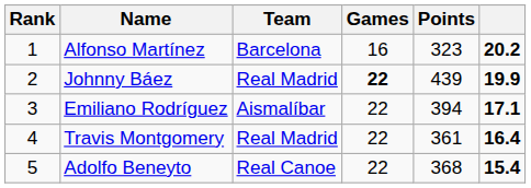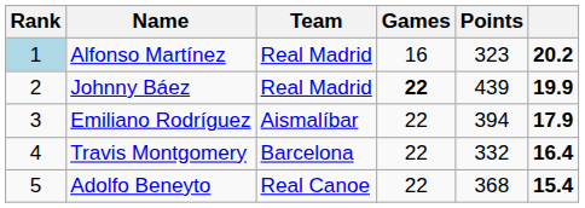 <table class="wikitable" style="text-align: center;">
 <tr>
 <th>Rank</th>
 <th>Name</th>
 <th>Team</th>
 <th>Games</th>
 <th>Points</th>
 <th></th>
 </tr>
 <tr>
-<td>1</td>
+<td style="background: lightblue;">1</td>
 <td style="text-align:left;"> <a href='#'>Alfonso Martínez</a></td>
-<td style="text-align:left;"><a href='#'>Barcelona</a></td>
+<td style="text-align:left;"><a href='#'>Real Madrid</a></td>
 <td>16</td>
 <td>323</td>
 <td><strong>20.2</strong></td>
 </tr>
 <tr>
 <td>2</td>
 <td style="text-align:left;"> <a href='#'>Johnny Báez</a></td>
 <td style="text-align:left;"><a href='#'>Real Madrid</a></td>
 <td><strong>22</strong></td>
 <td>439</td>
 <td><strong>19.9</strong></td>
 </tr>
 <tr>
 <td>3</td>
 <td style="text-align:left;"> <a href='#'>Emiliano Rodríguez</a></td>
 <td style="text-align:left;"><a href='#'>Aismalíbar</a></td>
 <td>22</td>
 <td>394</td>
-<td><strong>17.1</strong></td>
+<td><strong>17.9</strong></td>
 </tr>
 <tr>
 <td>4</td>
 <td style="text-align:left;"> <a href='#'>Travis Montgomery</a></td>
-<td style="text-align:left;"><a href='#'>Real Madrid</a></td>
+<td style="text-align:left;"><a href='#'>Barcelona</a></td>
 <td>22</td>
-<td>361</td>
+<td>332</td>
 <td><strong>16.4</strong></td>
 </tr>
 <tr>
 <td>5</td>
 <td style="text-align:left;"> <a href='#'>Adolfo Beneyto</a></td>
 <td style="text-align:left;"><a href='#'>Real Canoe</a></td>
 <td>22</td>
 <td>368</td>
 <td><strong>15.4</strong></td>
 </tr>
 </table>
